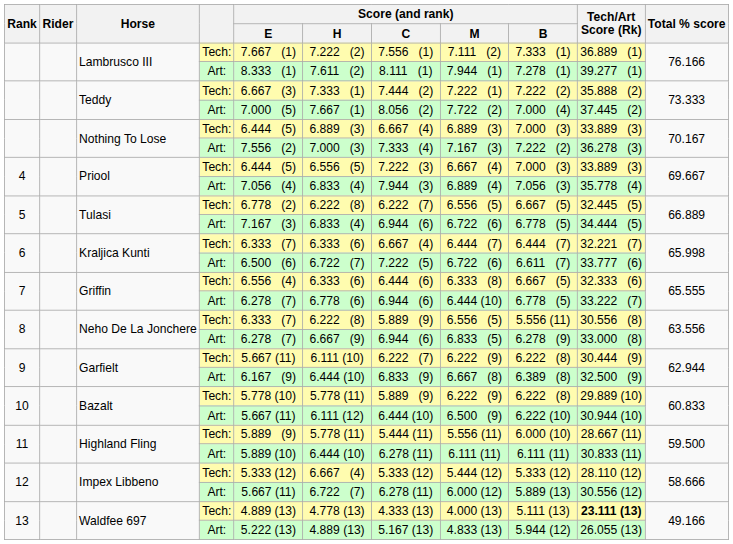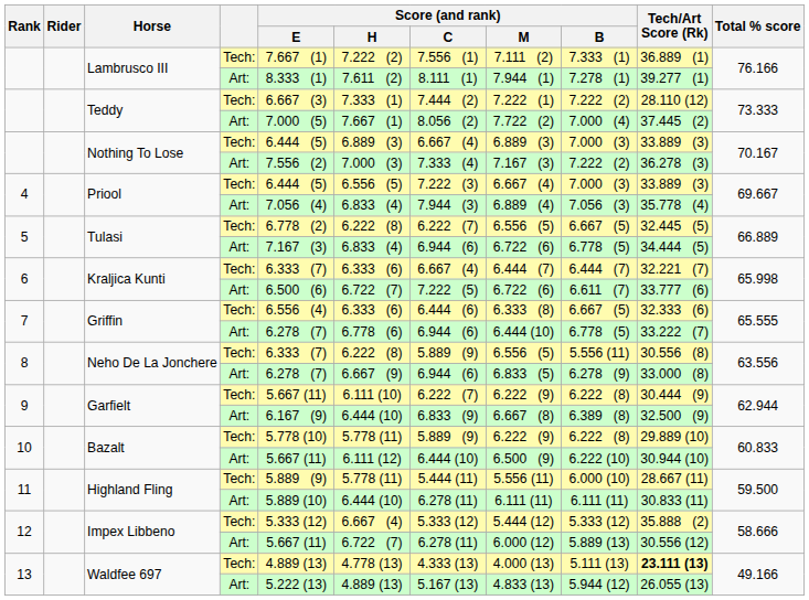 <table class="wikitable" style="text-align:center; font-size:90%">
 <tr>
 <th rowspan=2>Rank</th>
 <th rowspan=2>Rider</th>
 <th rowspan=2>Horse</th>
 <th rowspan=2></th>
 <th colspan=5>Score (and rank)</th>
 <th rowspan=2>Tech/Art<br>Score (Rk)</th>
 <th rowspan=2>Total % score</th>
 </tr>
 <tr>
 <th width=75>E</th>
 <th width=75>H</th>
 <th width=75>C</th>
 <th width=75>M</th>
 <th width=75>B</th>
 </tr>
 <tr>
 <td rowspan="2"></td>
 <td align=left rowspan="2"></td>
 <td align=left rowspan="2">Lambrusco III</td>
 <td bgcolor="fffcaf">Tech:</td>
 <td bgcolor="fffcaf">7.667   (1)</td>
 <td bgcolor="fffcaf">7.222   (2)</td>
 <td bgcolor="fffcaf">7.556   (1)</td>
 <td bgcolor="fffcaf">7.111   (2)</td>
 <td bgcolor="fffcaf">7.333   (1)</td>
 <td bgcolor="fffcaf">36.889   (1)</td>
 <td rowspan="2">76.166</td>
 </tr>
 <tr>
 <td bgcolor="ccffcc">Art:</td>
 <td bgcolor="ccffcc">8.333   (1)</td>
 <td bgcolor="ccffcc">7.611   (2)</td>
 <td bgcolor="ccffcc">8.111   (1)</td>
 <td bgcolor="ccffcc">7.944   (1)</td>
 <td bgcolor="ccffcc">7.278   (1)</td>
 <td bgcolor="ccffcc">39.277   (1)</td>
 </tr>
 <tr>
 <td rowspan="2"></td>
 <td align=left rowspan="2"></td>
 <td align=left rowspan="2">Teddy</td>
 <td bgcolor="fffcaf">Tech:</td>
 <td bgcolor="fffcaf">6.667   (3)</td>
 <td bgcolor="fffcaf">7.333   (1)</td>
 <td bgcolor="fffcaf">7.444   (2)</td>
 <td bgcolor="fffcaf">7.222   (1)</td>
 <td bgcolor="fffcaf">7.222   (2)</td>
-<td bgcolor="fffcaf">35.888   (2)</td>
+<td bgcolor="fffcaf">28.110 (12)</td>
 <td rowspan="2">73.333</td>
 </tr>
 <tr>
 <td bgcolor="ccffcc">Art:</td>
 <td bgcolor="ccffcc">7.000   (5)</td>
 <td bgcolor="ccffcc">7.667   (1)</td>
 <td bgcolor="ccffcc">8.056   (2)</td>
 <td bgcolor="ccffcc">7.722   (2)</td>
 <td bgcolor="ccffcc">7.000   (4)</td>
 <td bgcolor="ccffcc">37.445   (2)</td>
 </tr>
 <tr>
 <td rowspan="2"></td>
 <td align=left rowspan="2"></td>
 <td align=left rowspan="2">Nothing To Lose</td>
 <td bgcolor="fffcaf">Tech:</td>
 <td bgcolor="fffcaf">6.444   (5)</td>
 <td bgcolor="fffcaf">6.889   (3)</td>
 <td bgcolor="fffcaf">6.667   (4)</td>
 <td bgcolor="fffcaf">6.889   (3)</td>
 <td bgcolor="fffcaf">7.000   (3)</td>
 <td bgcolor="fffcaf">33.889   (3)</td>
 <td rowspan="2">70.167</td>
 </tr>
 <tr>
 <td bgcolor="ccffcc">Art:</td>
 <td bgcolor="ccffcc">7.556   (2)</td>
 <td bgcolor="ccffcc">7.000   (3)</td>
 <td bgcolor="ccffcc">7.333   (4)</td>
 <td bgcolor="ccffcc">7.167   (3)</td>
 <td bgcolor="ccffcc">7.222   (2)</td>
 <td bgcolor="ccffcc">36.278   (3)</td>
 </tr>
 <tr>
 <td rowspan="2">4</td>
 <td align=left rowspan="2"></td>
 <td align=left rowspan="2">Priool</td>
 <td bgcolor="fffcaf">Tech:</td>
 <td bgcolor="fffcaf">6.444   (5)</td>
 <td bgcolor="fffcaf">6.556   (5)</td>
 <td bgcolor="fffcaf">7.222   (3)</td>
 <td bgcolor="fffcaf">6.667   (4)</td>
 <td bgcolor="fffcaf">7.000   (3)</td>
 <td bgcolor="fffcaf">33.889   (3)</td>
 <td rowspan="2">69.667</td>
 </tr>
 <tr>
 <td bgcolor="ccffcc">Art:</td>
 <td bgcolor="ccffcc">7.056   (4)</td>
 <td bgcolor="ccffcc">6.833   (4)</td>
 <td bgcolor="ccffcc">7.944   (3)</td>
 <td bgcolor="ccffcc">6.889   (4)</td>
 <td bgcolor="ccffcc">7.056   (3)</td>
 <td bgcolor="ccffcc">35.778   (4)</td>
 </tr>
 <tr>
 <td rowspan="2">5</td>
 <td align=left rowspan="2"></td>
 <td align=left rowspan="2">Tulasi</td>
 <td bgcolor="fffcaf">Tech:</td>
 <td bgcolor="fffcaf">6.778   (2)</td>
 <td bgcolor="fffcaf">6.222   (8)</td>
 <td bgcolor="fffcaf">6.222   (7)</td>
 <td bgcolor="fffcaf">6.556   (5)</td>
 <td bgcolor="fffcaf">6.667   (5)</td>
 <td bgcolor="fffcaf">32.445   (5)</td>
 <td rowspan="2">66.889</td>
 </tr>
 <tr>
 <td bgcolor="ccffcc">Art:</td>
 <td bgcolor="ccffcc">7.167   (3)</td>
 <td bgcolor="ccffcc">6.833   (4)</td>
 <td bgcolor="ccffcc">6.944   (6)</td>
 <td bgcolor="ccffcc">6.722   (6)</td>
 <td bgcolor="ccffcc">6.778   (5)</td>
 <td bgcolor="ccffcc">34.444   (5)</td>
 </tr>
 <tr>
 <td rowspan="2">6</td>
 <td align=left rowspan="2"></td>
 <td align=left rowspan="2">Kraljica Kunti</td>
 <td bgcolor="fffcaf">Tech:</td>
 <td bgcolor="fffcaf">6.333   (7)</td>
 <td bgcolor="fffcaf">6.333   (6)</td>
 <td bgcolor="fffcaf">6.667   (4)</td>
 <td bgcolor="fffcaf">6.444   (7)</td>
 <td bgcolor="fffcaf">6.444   (7)</td>
 <td bgcolor="fffcaf">32.221   (7)</td>
 <td rowspan="2">65.998</td>
 </tr>
 <tr>
 <td bgcolor="ccffcc">Art:</td>
 <td bgcolor="ccffcc">6.500   (6)</td>
 <td bgcolor="ccffcc">6.722   (7)</td>
 <td bgcolor="ccffcc">7.222   (5)</td>
 <td bgcolor="ccffcc">6.722   (6)</td>
 <td bgcolor="ccffcc">6.611   (7)</td>
 <td bgcolor="ccffcc">33.777   (6)</td>
 </tr>
 <tr>
 <td rowspan="2">7</td>
 <td align=left rowspan="2"></td>
 <td align=left rowspan="2">Griffin</td>
 <td bgcolor="fffcaf">Tech:</td>
 <td bgcolor="fffcaf">6.556   (4)</td>
 <td bgcolor="fffcaf">6.333   (6)</td>
 <td bgcolor="fffcaf">6.444   (6)</td>
 <td bgcolor="fffcaf">6.333   (8)</td>
 <td bgcolor="fffcaf">6.667   (5)</td>
 <td bgcolor="fffcaf">32.333   (6)</td>
 <td rowspan="2">65.555</td>
 </tr>
 <tr>
 <td bgcolor="ccffcc">Art:</td>
 <td bgcolor="ccffcc">6.278   (7)</td>
 <td bgcolor="ccffcc">6.778   (6)</td>
 <td bgcolor="ccffcc">6.944   (6)</td>
 <td bgcolor="ccffcc">6.444 (10)</td>
 <td bgcolor="ccffcc">6.778   (5)</td>
 <td bgcolor="ccffcc">33.222   (7)</td>
 </tr>
 <tr>
 <td rowspan="2">8</td>
 <td align=left rowspan="2"></td>
 <td align=left rowspan="2">Neho De La Jonchere</td>
 <td bgcolor="fffcaf">Tech:</td>
 <td bgcolor="fffcaf">6.333   (7)</td>
 <td bgcolor="fffcaf">6.222   (8)</td>
 <td bgcolor="fffcaf">5.889   (9)</td>
 <td bgcolor="fffcaf">6.556   (5)</td>
 <td bgcolor="fffcaf">5.556 (11)</td>
 <td bgcolor="fffcaf">30.556   (8)</td>
 <td rowspan="2">63.556</td>
 </tr>
 <tr>
 <td bgcolor="ccffcc">Art:</td>
 <td bgcolor="ccffcc">6.278   (7)</td>
 <td bgcolor="ccffcc">6.667   (9)</td>
 <td bgcolor="ccffcc">6.944   (6)</td>
 <td bgcolor="ccffcc">6.833   (5)</td>
 <td bgcolor="ccffcc">6.278   (9)</td>
 <td bgcolor="ccffcc">33.000   (8)</td>
 </tr>
 <tr>
 <td rowspan="2">9</td>
 <td align=left rowspan="2"></td>
 <td align=left rowspan="2">Garfielt</td>
 <td bgcolor="fffcaf">Tech:</td>
 <td bgcolor="fffcaf">5.667 (11)</td>
 <td bgcolor="fffcaf">6.111 (10)</td>
 <td bgcolor="fffcaf">6.222   (7)</td>
 <td bgcolor="fffcaf">6.222   (9)</td>
 <td bgcolor="fffcaf">6.222   (8)</td>
 <td bgcolor="fffcaf">30.444   (9)</td>
 <td rowspan="2">62.944</td>
 </tr>
 <tr>
 <td bgcolor="ccffcc">Art:</td>
 <td bgcolor="ccffcc">6.167   (9)</td>
 <td bgcolor="ccffcc">6.444 (10)</td>
 <td bgcolor="ccffcc">6.833   (9)</td>
 <td bgcolor="ccffcc">6.667   (8)</td>
 <td bgcolor="ccffcc">6.389   (8)</td>
 <td bgcolor="ccffcc">32.500   (9)</td>
 </tr>
 <tr>
 <td rowspan="2">10</td>
 <td align=left rowspan="2"></td>
 <td align=left rowspan="2">Bazalt</td>
 <td bgcolor="fffcaf">Tech:</td>
 <td bgcolor="fffcaf">5.778 (10)</td>
 <td bgcolor="fffcaf">5.778 (11)</td>
 <td bgcolor="fffcaf">5.889   (9)</td>
 <td bgcolor="fffcaf">6.222   (9)</td>
 <td bgcolor="fffcaf">6.222   (8)</td>
 <td bgcolor="fffcaf">29.889 (10)</td>
 <td rowspan="2">60.833</td>
 </tr>
 <tr>
 <td bgcolor="ccffcc">Art:</td>
 <td bgcolor="ccffcc">5.667 (11)</td>
 <td bgcolor="ccffcc">6.111 (12)</td>
 <td bgcolor="ccffcc">6.444 (10)</td>
 <td bgcolor="ccffcc">6.500   (9)</td>
 <td bgcolor="ccffcc">6.222 (10)</td>
 <td bgcolor="ccffcc">30.944 (10)</td>
 </tr>
 <tr>
 <td rowspan="2">11</td>
 <td align=left rowspan="2"></td>
 <td align=left rowspan="2">Highland Fling</td>
 <td bgcolor="fffcaf">Tech:</td>
 <td bgcolor="fffcaf">5.889   (9)</td>
 <td bgcolor="fffcaf">5.778 (11)</td>
 <td bgcolor="fffcaf">5.444 (11)</td>
 <td bgcolor="fffcaf">5.556 (11)</td>
 <td bgcolor="fffcaf">6.000 (10)</td>
 <td bgcolor="fffcaf">28.667 (11)</td>
 <td rowspan="2">59.500</td>
 </tr>
 <tr>
 <td bgcolor="ccffcc">Art:</td>
 <td bgcolor="ccffcc">5.889 (10)</td>
 <td bgcolor="ccffcc">6.444 (10)</td>
 <td bgcolor="ccffcc">6.278 (11)</td>
 <td bgcolor="ccffcc">6.111 (11)</td>
 <td bgcolor="ccffcc">6.111 (11)</td>
 <td bgcolor="ccffcc">30.833 (11)</td>
 </tr>
 <tr>
 <td rowspan="2">12</td>
 <td align=left rowspan="2"></td>
 <td align=left rowspan="2">Impex Libbeno</td>
 <td bgcolor="fffcaf">Tech:</td>
 <td bgcolor="fffcaf">5.333 (12)</td>
 <td bgcolor="fffcaf">6.667   (4)</td>
 <td bgcolor="fffcaf">5.333 (12)</td>
 <td bgcolor="fffcaf">5.444 (12)</td>
 <td bgcolor="fffcaf">5.333 (12)</td>
-<td bgcolor="fffcaf">28.110 (12)</td>
+<td bgcolor="fffcaf">35.888   (2)</td>
 <td rowspan="2">58.666</td>
 </tr>
 <tr>
 <td bgcolor="ccffcc">Art:</td>
 <td bgcolor="ccffcc">5.667 (11)</td>
 <td bgcolor="ccffcc">6.722   (7)</td>
 <td bgcolor="ccffcc">6.278 (11)</td>
 <td bgcolor="ccffcc">6.000 (12)</td>
 <td bgcolor="ccffcc">5.889 (13)</td>
 <td bgcolor="ccffcc">30.556 (12)</td>
 </tr>
 <tr>
 <td rowspan="2">13</td>
 <td align=left rowspan="2"></td>
 <td align=left rowspan="2">Waldfee 697</td>
 <td bgcolor="fffcaf">Tech:</td>
 <td bgcolor="fffcaf">4.889 (13)</td>
 <td bgcolor="fffcaf">4.778 (13)</td>
 <td bgcolor="fffcaf">4.333 (13)</td>
 <td bgcolor="fffcaf">4.000 (13)</td>
 <td bgcolor="fffcaf">5.111 (13)</td>
 <td bgcolor="fffcaf"><strong>23.111 (13)</strong></td>
 <td rowspan="2">49.166</td>
 </tr>
 <tr>
 <td bgcolor="ccffcc">Art:</td>
 <td bgcolor="ccffcc">5.222 (13)</td>
 <td bgcolor="ccffcc">4.889 (13)</td>
 <td bgcolor="ccffcc">5.167 (13)</td>
 <td bgcolor="ccffcc">4.833 (13)</td>
 <td bgcolor="ccffcc">5.944 (12)</td>
 <td bgcolor="ccffcc">26.055 (13)</td>
 </tr>
 </table>
